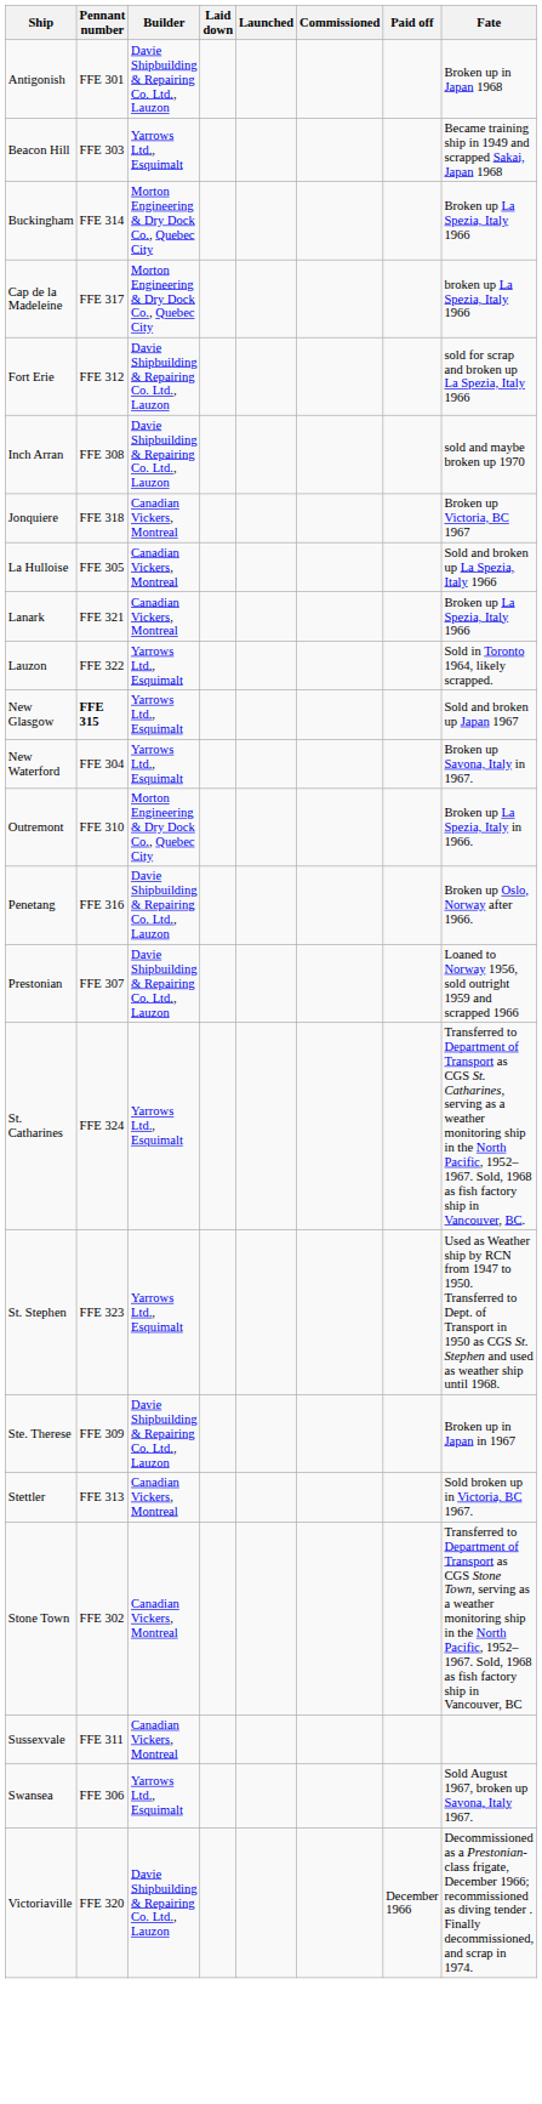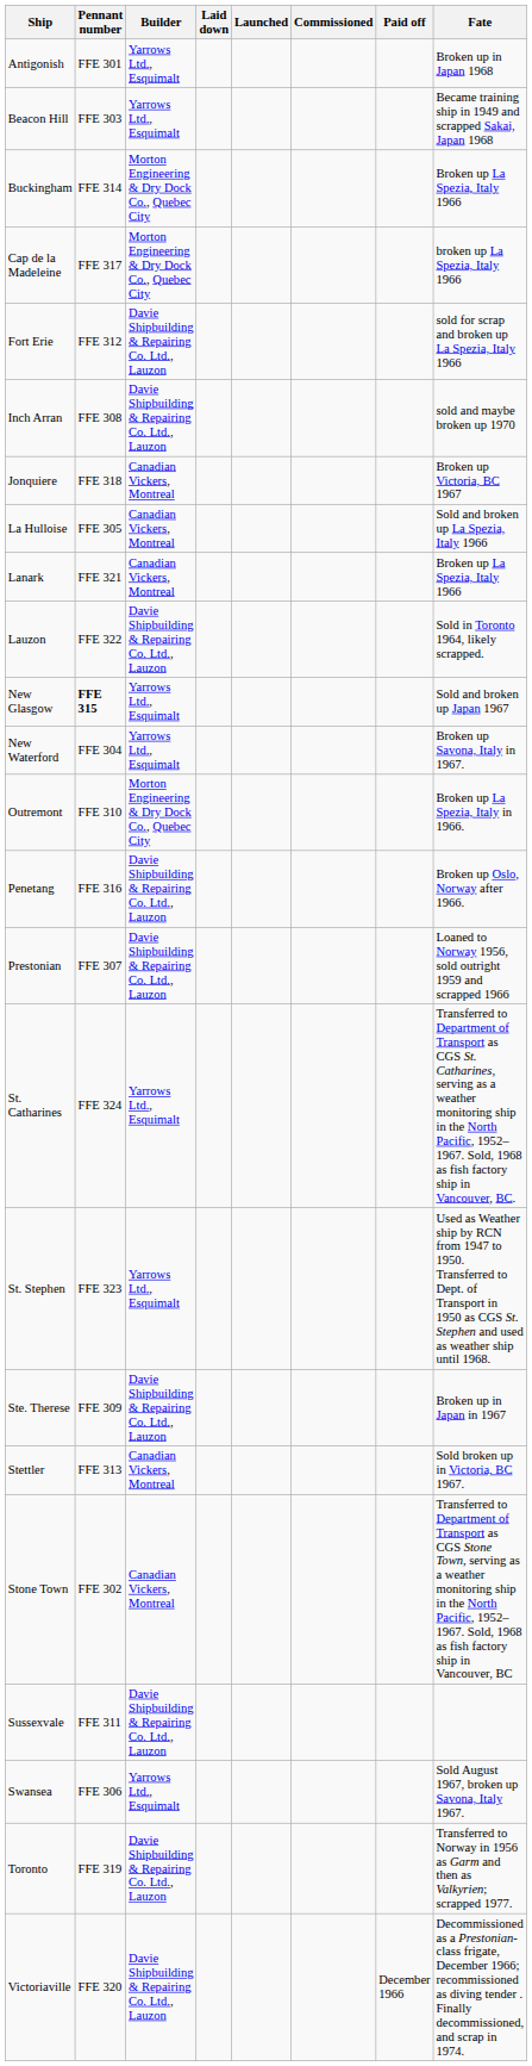 <table class="wikitable sortable nowraplinks">
 <tr>
 <th>Ship</th>
 <th width = 60>Pennant number</th>
 <th width = 60>Builder</th>
 <th width = 60>Laid down</th>
 <th width = 60>Launched</th>
 <th width = 60>Commissioned</th>
 <th width = 60>Paid off</th>
 <th class="unsortable">Fate</th>
 </tr>
 <tr>
 <td><span>Antigonish</span></td>
 <td>FFE 301</td>
-<td><a href='#'>Davie Shipbuilding & Repairing Co. Ltd.</a>, <a href='#'>Lauzon</a></td>
+<td><a href='#'>Yarrows Ltd.</a>, <a href='#'>Esquimalt</a></td>
 <td></td>
 <td></td>
 <td></td>
 <td></td>
 <td>Broken up in <a href='#'>Japan</a> 1968</td>
 </tr>
 <tr>
 <td><span>Beacon Hill</span></td>
 <td>FFE 303</td>
 <td><a href='#'>Yarrows Ltd.</a>, <a href='#'>Esquimalt</a></td>
 <td></td>
 <td></td>
 <td></td>
 <td></td>
 <td>Became training ship in 1949 and scrapped <a href='#'>Sakai, Japan</a> 1968</td>
 </tr>
 <tr>
 <td><span>Buckingham</span></td>
 <td>FFE 314</td>
 <td><a href='#'>Morton Engineering & Dry Dock Co.</a>, <a href='#'>Quebec City</a></td>
 <td></td>
 <td></td>
 <td></td>
 <td></td>
 <td>Broken up <a href='#'>La Spezia, Italy</a> 1966</td>
 </tr>
 <tr>
 <td><span>Cap de la Madeleine</span></td>
 <td>FFE 317</td>
 <td><a href='#'>Morton Engineering & Dry Dock Co.</a>, <a href='#'>Quebec City</a></td>
 <td></td>
 <td></td>
 <td></td>
 <td></td>
 <td>broken up <a href='#'>La Spezia, Italy</a> 1966</td>
 </tr>
 <tr>
 <td><span>Fort Erie</span></td>
 <td>FFE 312</td>
 <td><a href='#'>Davie Shipbuilding & Repairing Co. Ltd.</a>, <a href='#'>Lauzon</a></td>
 <td></td>
 <td></td>
 <td></td>
 <td></td>
 <td>sold for scrap and broken up <a href='#'>La Spezia, Italy</a> 1966</td>
 </tr>
 <tr>
 <td><span>Inch Arran</span></td>
 <td>FFE 308</td>
 <td><a href='#'>Davie Shipbuilding & Repairing Co. Ltd.</a>, <a href='#'>Lauzon</a></td>
 <td></td>
 <td></td>
 <td></td>
 <td></td>
 <td>sold and maybe broken up 1970</td>
 </tr>
 <tr>
 <td><span>Jonquiere</span></td>
 <td>FFE 318</td>
 <td><a href='#'>Canadian Vickers</a>, <a href='#'>Montreal</a></td>
 <td></td>
 <td></td>
 <td></td>
 <td></td>
 <td>Broken up <a href='#'>Victoria, BC</a> 1967</td>
 </tr>
 <tr>
 <td><span>La Hulloise</span></td>
 <td>FFE 305</td>
 <td><a href='#'>Canadian Vickers</a>, <a href='#'>Montreal</a></td>
 <td></td>
 <td></td>
 <td></td>
 <td></td>
 <td>Sold and broken up <a href='#'>La Spezia, Italy</a> 1966</td>
 </tr>
 <tr>
 <td><span>Lanark</span></td>
 <td>FFE 321</td>
 <td><a href='#'>Canadian Vickers</a>, <a href='#'>Montreal</a></td>
 <td></td>
 <td></td>
 <td></td>
 <td></td>
 <td>Broken up <a href='#'>La Spezia, Italy</a> 1966</td>
 </tr>
 <tr>
 <td><span>Lauzon</span></td>
 <td>FFE 322</td>
-<td><a href='#'>Yarrows Ltd.</a>, <a href='#'>Esquimalt</a></td>
+<td><a href='#'>Davie Shipbuilding & Repairing Co. Ltd.</a>, <a href='#'>Lauzon</a></td>
 <td></td>
 <td></td>
 <td></td>
 <td></td>
 <td>Sold in <a href='#'>Toronto</a> 1964, likely scrapped.</td>
 </tr>
 <tr>
 <td><span>New Glasgow</span></td>
 <td><strong>FFE 315</strong></td>
 <td><a href='#'>Yarrows Ltd.</a>, <a href='#'>Esquimalt</a></td>
 <td></td>
 <td></td>
 <td></td>
 <td></td>
 <td>Sold and broken up <a href='#'>Japan</a> 1967</td>
 </tr>
 <tr>
 <td><span>New Waterford</span></td>
 <td>FFE 304</td>
 <td><a href='#'>Yarrows Ltd.</a>, <a href='#'>Esquimalt</a></td>
 <td></td>
 <td></td>
 <td></td>
 <td></td>
 <td>Broken up <a href='#'>Savona, Italy</a> in 1967.</td>
 </tr>
 <tr>
 <td><span>Outremont</span></td>
 <td>FFE 310</td>
 <td><a href='#'>Morton Engineering & Dry Dock Co.</a>, <a href='#'>Quebec City</a></td>
 <td></td>
 <td></td>
 <td></td>
 <td></td>
 <td>Broken up <a href='#'>La Spezia, Italy</a> in 1966.</td>
 </tr>
 <tr>
 <td><span>Penetang</span></td>
 <td>FFE 316</td>
 <td><a href='#'>Davie Shipbuilding & Repairing Co. Ltd.</a>, <a href='#'>Lauzon</a></td>
 <td></td>
 <td></td>
 <td></td>
 <td></td>
 <td>Broken up <a href='#'>Oslo, Norway</a> after 1966.</td>
 </tr>
 <tr>
 <td><span>Prestonian</span></td>
 <td>FFE 307</td>
 <td><a href='#'>Davie Shipbuilding & Repairing Co. Ltd.</a>, <a href='#'>Lauzon</a></td>
 <td></td>
 <td></td>
 <td></td>
 <td></td>
 <td>Loaned to <a href='#'>Norway</a> 1956, sold outright 1959 and scrapped 1966</td>
 </tr>
 <tr>
 <td><span>St. Catharines</span></td>
 <td>FFE 324</td>
 <td><a href='#'>Yarrows Ltd.</a>, <a href='#'>Esquimalt</a></td>
 <td></td>
 <td></td>
 <td></td>
 <td></td>
 <td>Transferred to <a href='#'>Department of Transport</a> as CGS <em>St. Catharines</em>, serving as a weather monitoring ship in the <a href='#'>North Pacific</a>, 1952–1967. Sold, 1968 as fish factory ship in <a href='#'>Vancouver</a>, <a href='#'>BC</a>.</td>
 </tr>
 <tr>
 <td><span>St. Stephen</span></td>
 <td>FFE 323</td>
 <td><a href='#'>Yarrows Ltd.</a>, <a href='#'>Esquimalt</a></td>
 <td></td>
 <td></td>
 <td></td>
 <td></td>
 <td>Used as Weather ship by RCN from 1947 to 1950. Transferred to Dept. of Transport in 1950 as CGS <em>St. Stephen</em> and used as weather ship until 1968.</td>
 </tr>
 <tr>
 <td><span>Ste. Therese</span></td>
 <td>FFE 309</td>
 <td><a href='#'>Davie Shipbuilding & Repairing Co. Ltd.</a>, <a href='#'>Lauzon</a></td>
 <td></td>
 <td></td>
 <td></td>
 <td></td>
 <td>Broken up in <a href='#'>Japan</a> in 1967</td>
 </tr>
 <tr>
 <td><span>Stettler</span></td>
 <td>FFE 313</td>
 <td><a href='#'>Canadian Vickers</a>, <a href='#'>Montreal</a></td>
 <td></td>
 <td></td>
 <td></td>
 <td></td>
 <td>Sold broken up in <a href='#'>Victoria, BC</a> 1967.</td>
 </tr>
 <tr>
 <td><span>Stone Town</span></td>
 <td>FFE 302</td>
 <td><a href='#'>Canadian Vickers</a>, <a href='#'>Montreal</a></td>
 <td></td>
 <td></td>
 <td></td>
 <td></td>
 <td>Transferred to <a href='#'>Department of Transport</a> as CGS <em>Stone Town</em>, serving as a weather monitoring ship in the <a href='#'>North Pacific</a>, 1952–1967. Sold, 1968 as fish factory ship in Vancouver, BC</td>
 </tr>
 <tr>
 <td><span>Sussexvale</span></td>
 <td>FFE 311</td>
-<td><a href='#'>Canadian Vickers</a>, <a href='#'>Montreal</a></td>
+<td><a href='#'>Davie Shipbuilding & Repairing Co. Ltd.</a>, <a href='#'>Lauzon</a></td>
 <td></td>
 <td></td>
 <td></td>
 <td></td>
 <td></td>
 </tr>
 <tr>
 <td><span>Swansea</span></td>
 <td>FFE 306</td>
 <td><a href='#'>Yarrows Ltd.</a>, <a href='#'>Esquimalt</a></td>
 <td></td>
 <td></td>
 <td></td>
 <td></td>
 <td>Sold August 1967, broken up <a href='#'>Savona, Italy</a> 1967.</td>
 </tr>
 <tr>
+<td><span>Toronto</span></td>
+<td>FFE 319</td>
+<td><a href='#'>Davie Shipbuilding & Repairing Co. Ltd.</a>, <a href='#'>Lauzon</a></td>
+<td></td>
+<td></td>
+<td></td>
+<td></td>
+<td>Transferred to Norway in 1956 as <em>Garm</em> and then as <em>Valkyrien</em>; scrapped 1977.</td>
+</tr>
+<tr>
 <td><span>Victoriaville</span></td>
 <td>FFE 320</td>
 <td><a href='#'>Davie Shipbuilding & Repairing Co. Ltd.</a>, <a href='#'>Lauzon</a></td>
 <td></td>
 <td></td>
 <td></td>
 <td>December 1966</td>
 <td>Decommissioned as a <em>Prestonian</em>-class frigate, December 1966; recommissioned as diving tender .  Finally decommissioned,  and scrap in 1974.</td>
 </tr>
 </table>
